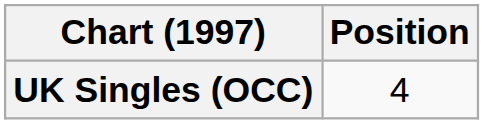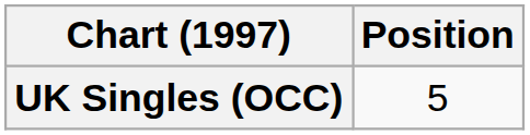 <table class="wikitable plainrowheaders" style="text-align:center">
 <tr>
 <th scope="col">Chart (1997)</th>
 <th scope="col">Position</th>
 </tr>
 <tr>
 <th scope="row">UK Singles (OCC)</th>
-<td>4</td>
+<td>5</td>
 </tr>
 </table>
